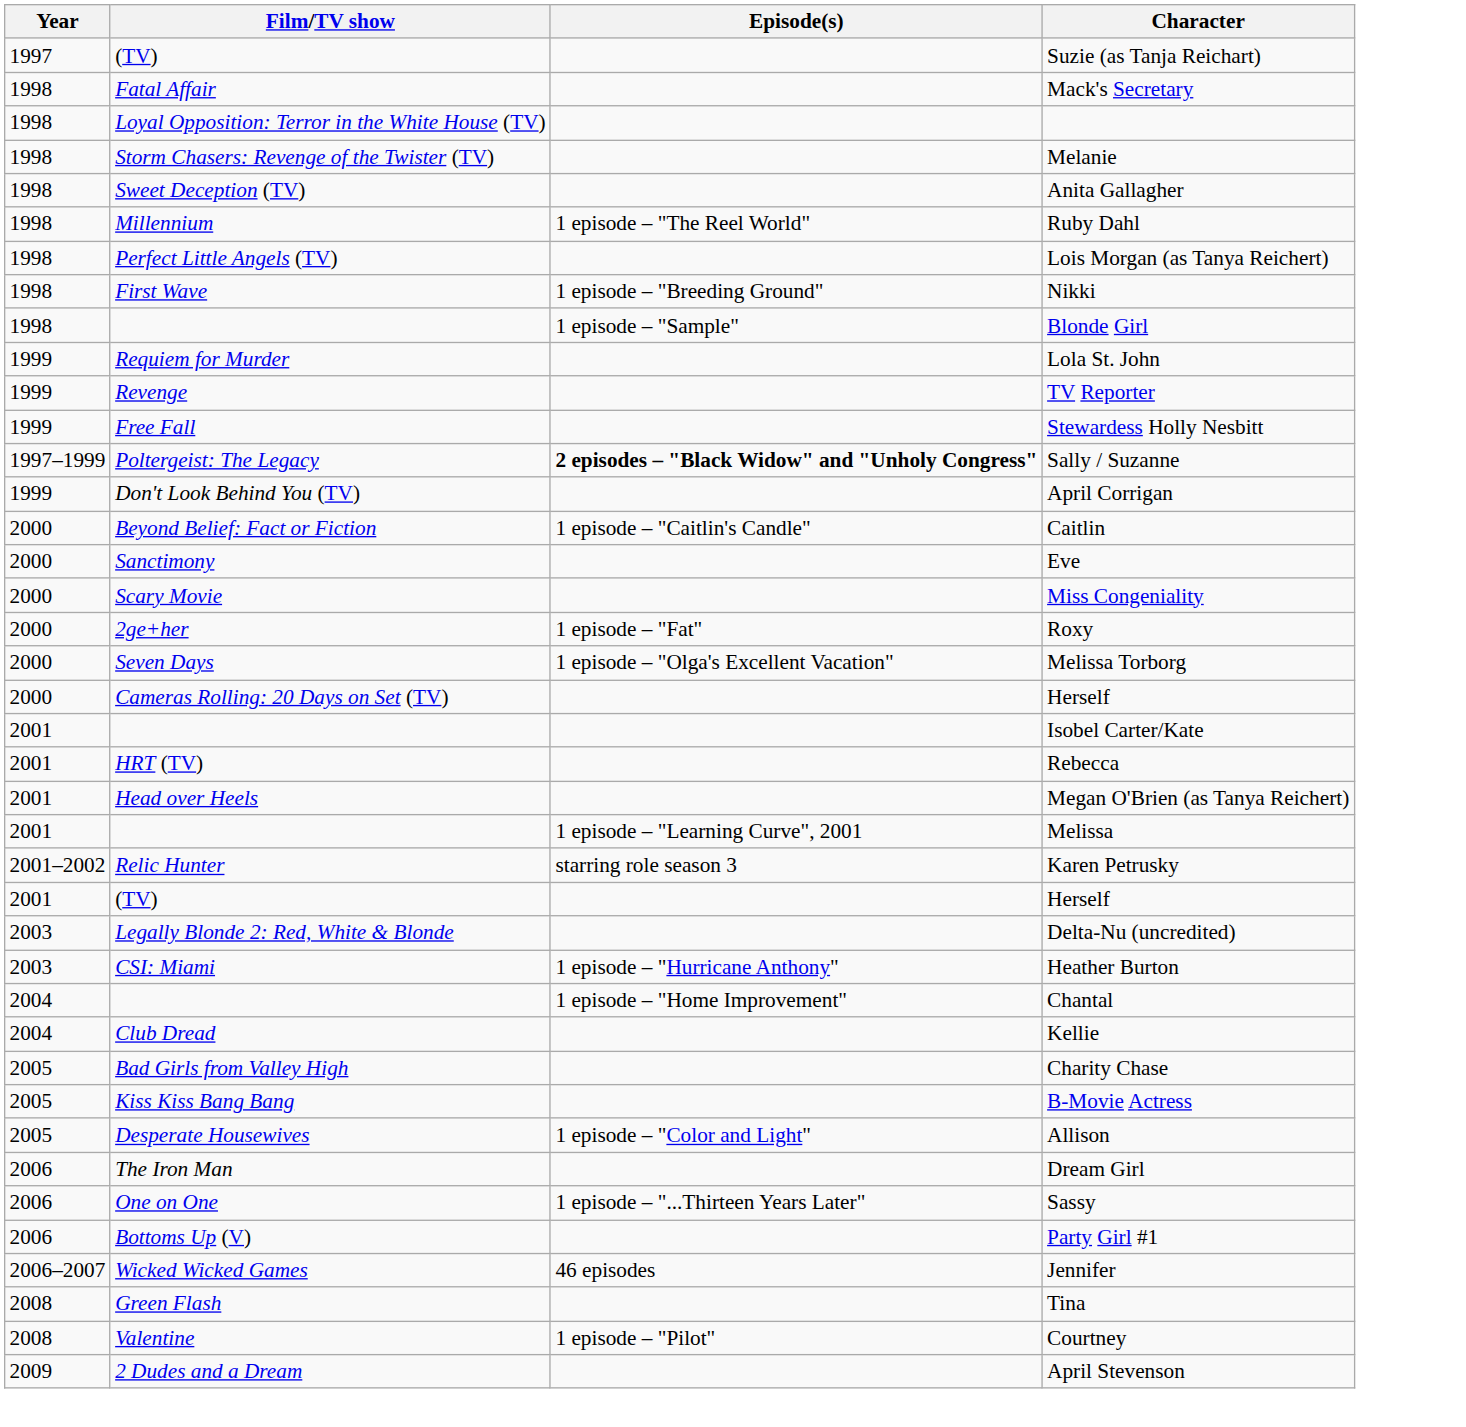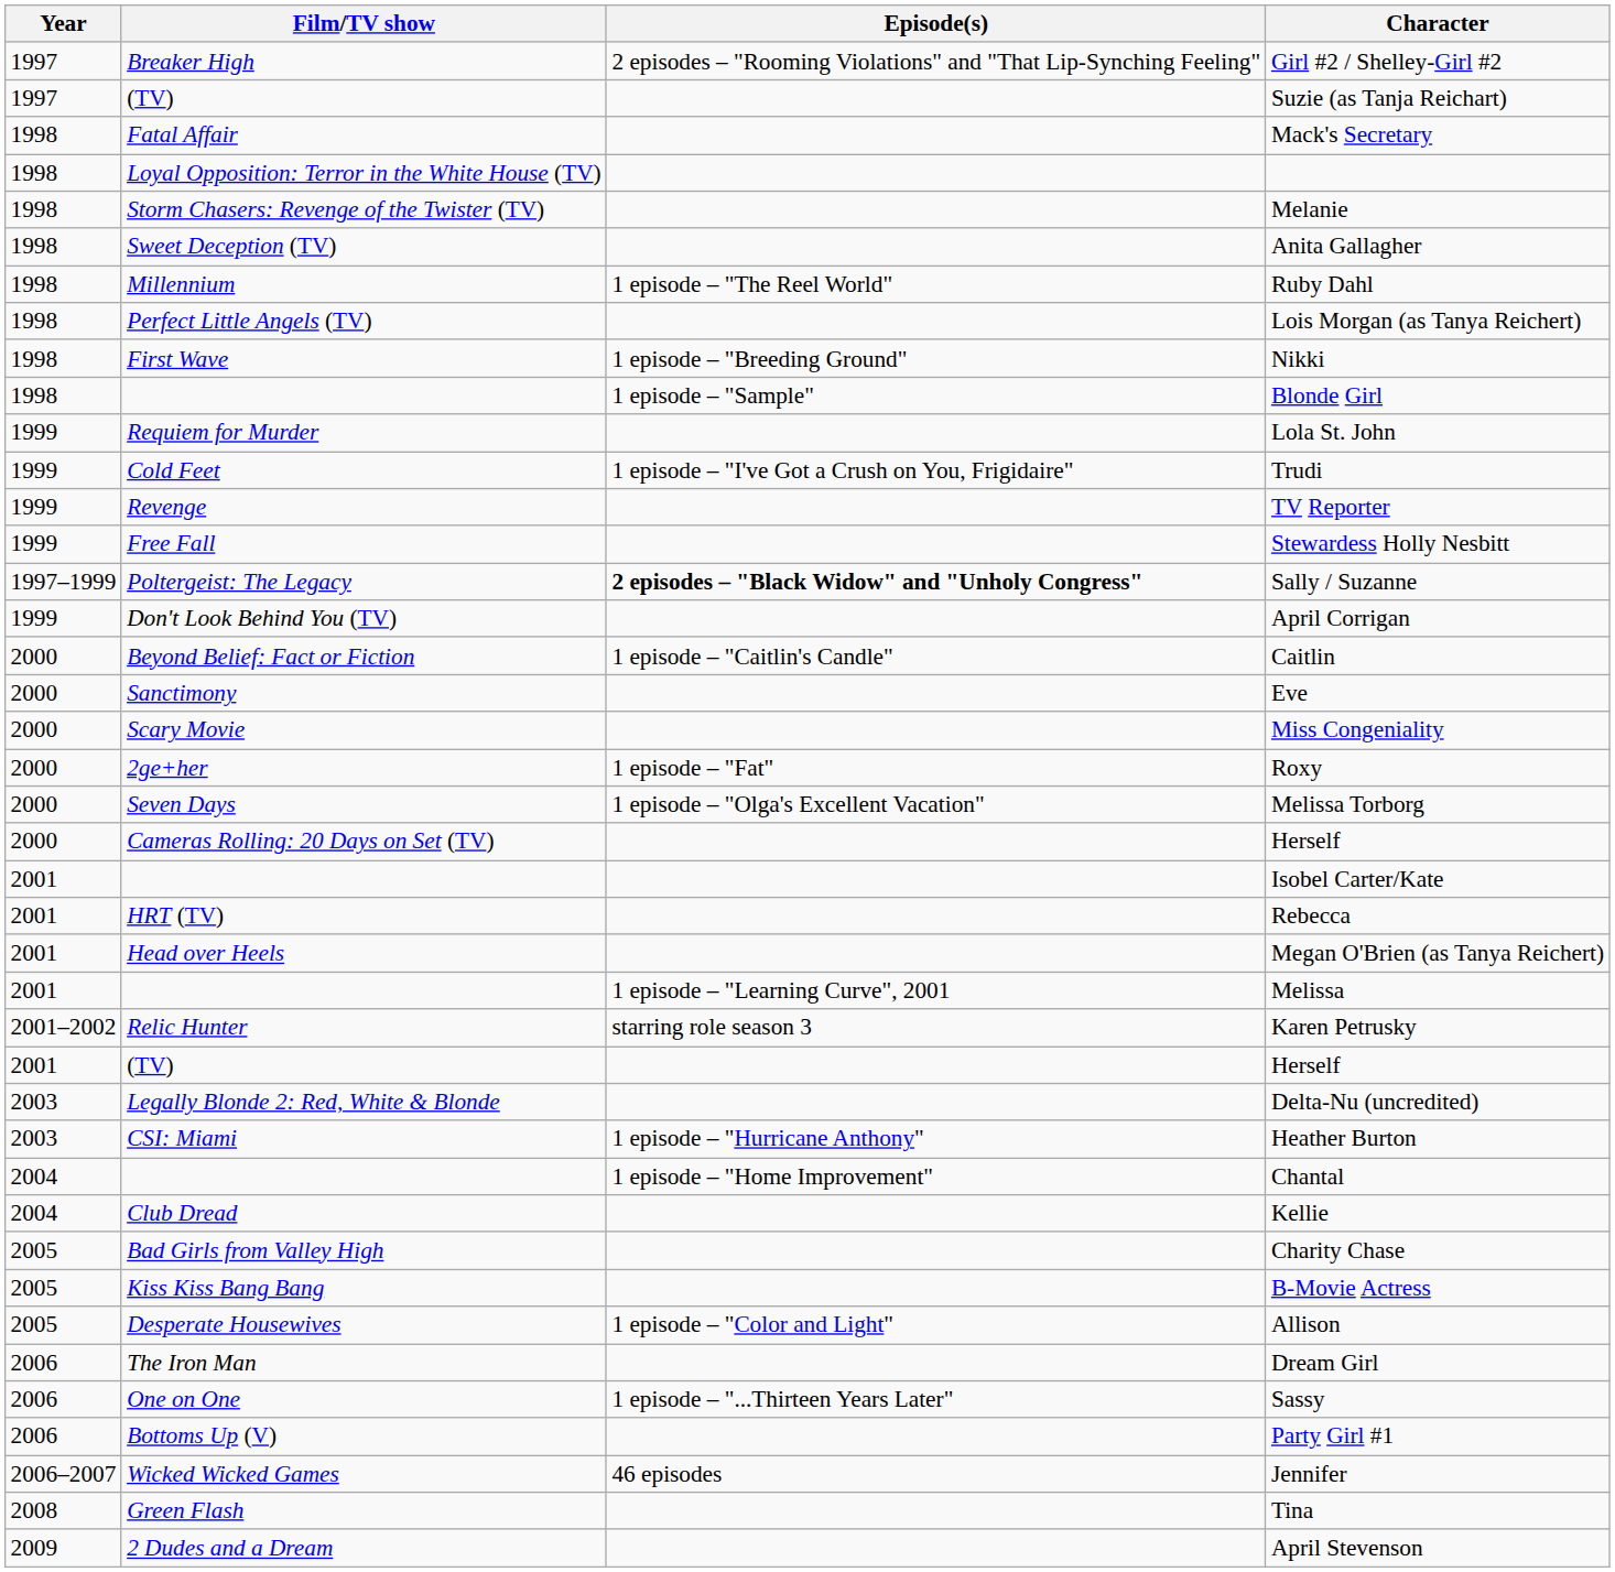 <table class="wikitable sortable" border="1">
 <tr>
 <th>Year</th>
 <th><a href='#'>Film</a>/<a href='#'>TV show</a></th>
 <th>Episode(s)</th>
 <th>Character</th>
+</tr>
+<tr>
+<td>1997</td>
+<td><em><a href='#'>Breaker High</a></em></td>
+<td>2 episodes – "Rooming Violations" and "That Lip-Synching Feeling"</td>
+<td><a href='#'>Girl</a> #2 / Shelley-<a href='#'>Girl</a> #2</td>
 </tr>
 <tr>
 <td>1997</td>
 <td><em></em> (<a href='#'>TV</a>)</td>
 <td></td>
 <td>Suzie (as Tanja Reichart)</td>
 </tr>
 <tr>
 <td>1998</td>
 <td><em><a href='#'>Fatal Affair</a></em></td>
 <td></td>
 <td>Mack's <a href='#'>Secretary</a></td>
 </tr>
 <tr>
 <td>1998</td>
 <td><em><a href='#'>Loyal Opposition: Terror in the White House</a></em> (<a href='#'>TV</a>)</td>
 <td></td>
 <td></td>
 </tr>
 <tr>
 <td>1998</td>
 <td><em><a href='#'>Storm Chasers: Revenge of the Twister</a></em> (<a href='#'>TV</a>)</td>
 <td></td>
 <td>Melanie</td>
 </tr>
 <tr>
 <td>1998</td>
 <td><em><a href='#'>Sweet Deception</a></em> (<a href='#'>TV</a>)</td>
 <td></td>
 <td>Anita Gallagher</td>
 </tr>
 <tr>
 <td>1998</td>
 <td><em><a href='#'>Millennium</a></em></td>
 <td>1 episode – "The Reel World"</td>
 <td>Ruby Dahl</td>
 </tr>
 <tr>
 <td>1998</td>
 <td><em><a href='#'>Perfect Little Angels</a></em> (<a href='#'>TV</a>)</td>
 <td></td>
 <td>Lois Morgan (as Tanya Reichert)</td>
 </tr>
 <tr>
 <td>1998</td>
 <td><em><a href='#'>First Wave</a></em></td>
 <td>1 episode – "Breeding Ground"</td>
 <td>Nikki</td>
 </tr>
 <tr>
 <td>1998</td>
 <td><em></em></td>
 <td>1 episode – "Sample"</td>
 <td><a href='#'>Blonde</a> <a href='#'>Girl</a></td>
 </tr>
 <tr>
 <td>1999</td>
 <td><em><a href='#'>Requiem for Murder</a></em></td>
 <td></td>
 <td>Lola St. John</td>
+</tr>
+<tr>
+<td>1999</td>
+<td><em><a href='#'>Cold Feet</a></em></td>
+<td>1 episode – "I've Got a Crush on You, Frigidaire"</td>
+<td>Trudi</td>
 </tr>
 <tr>
 <td>1999</td>
 <td><em><a href='#'>Revenge</a></em></td>
 <td></td>
 <td><a href='#'>TV</a> <a href='#'>Reporter</a></td>
 </tr>
 <tr>
 <td>1999</td>
 <td><em><a href='#'>Free Fall</a></em></td>
 <td></td>
 <td><a href='#'>Stewardess</a> Holly Nesbitt</td>
 </tr>
 <tr>
 <td>1997–1999</td>
 <td><em><a href='#'>Poltergeist: The Legacy</a></em></td>
 <td><strong>2 episodes – "Black Widow" and "Unholy Congress"</strong></td>
 <td>Sally / Suzanne</td>
 </tr>
 <tr>
 <td>1999</td>
 <td><em>Don't Look Behind You</em> (<a href='#'>TV</a>)</td>
 <td></td>
 <td>April Corrigan</td>
 </tr>
 <tr>
 <td>2000</td>
 <td><em><a href='#'>Beyond Belief: Fact or Fiction</a></em></td>
 <td>1 episode – "Caitlin's Candle"</td>
 <td>Caitlin</td>
 </tr>
 <tr>
 <td>2000</td>
 <td><em><a href='#'>Sanctimony</a></em></td>
 <td></td>
 <td>Eve</td>
 </tr>
 <tr>
 <td>2000</td>
 <td><em><a href='#'>Scary Movie</a></em></td>
 <td></td>
 <td><a href='#'>Miss Congeniality</a></td>
 </tr>
 <tr>
 <td>2000</td>
 <td><em><a href='#'>2ge+her</a></em></td>
 <td>1 episode – "Fat"</td>
 <td>Roxy</td>
 </tr>
 <tr>
 <td>2000</td>
 <td><em><a href='#'>Seven Days</a></em></td>
 <td>1 episode – "Olga's Excellent Vacation"</td>
 <td>Melissa Torborg</td>
 </tr>
 <tr>
 <td>2000</td>
 <td><em><a href='#'>Cameras Rolling: 20 Days on Set</a></em> (<a href='#'>TV</a>)</td>
 <td></td>
 <td>Herself</td>
 </tr>
 <tr>
 <td>2001</td>
 <td><em></em></td>
 <td></td>
 <td>Isobel Carter/Kate</td>
 </tr>
 <tr>
 <td>2001</td>
 <td><em><a href='#'>HRT</a></em> (<a href='#'>TV</a>)</td>
 <td></td>
 <td>Rebecca</td>
 </tr>
 <tr>
 <td>2001</td>
 <td><em><a href='#'>Head over Heels</a></em></td>
 <td></td>
 <td>Megan O'Brien (as Tanya Reichert)</td>
 </tr>
 <tr>
 <td>2001</td>
 <td><em></em></td>
 <td>1 episode – "Learning Curve", 2001</td>
 <td>Melissa</td>
 </tr>
 <tr>
 <td>2001–2002</td>
 <td><em><a href='#'>Relic Hunter</a></em></td>
 <td>starring role season 3</td>
 <td>Karen Petrusky</td>
 </tr>
 <tr>
 <td>2001</td>
 <td><em></em> (<a href='#'>TV</a>)</td>
 <td></td>
 <td>Herself</td>
 </tr>
 <tr>
 <td>2003</td>
 <td><em><a href='#'>Legally Blonde 2: Red, White & Blonde</a></em></td>
 <td></td>
 <td>Delta-Nu (uncredited)</td>
 </tr>
 <tr>
 <td>2003</td>
 <td><em><a href='#'>CSI: Miami</a></em></td>
 <td>1 episode – "<a href='#'>Hurricane Anthony</a>"</td>
 <td>Heather Burton</td>
 </tr>
 <tr>
 <td>2004</td>
 <td><em></em></td>
 <td>1 episode – "Home Improvement"</td>
 <td>Chantal</td>
 </tr>
 <tr>
 <td>2004</td>
 <td><em><a href='#'>Club Dread</a></em></td>
 <td></td>
 <td>Kellie</td>
 </tr>
 <tr>
 <td>2005</td>
 <td><em><a href='#'>Bad Girls from Valley High</a></em></td>
 <td></td>
 <td>Charity Chase</td>
 </tr>
 <tr>
 <td>2005</td>
 <td><em><a href='#'>Kiss Kiss Bang Bang</a></em></td>
 <td></td>
 <td><a href='#'>B-Movie</a> <a href='#'>Actress</a></td>
 </tr>
 <tr>
 <td>2005</td>
 <td><em><a href='#'>Desperate Housewives</a></em></td>
 <td>1 episode – "<a href='#'>Color and Light</a>"</td>
 <td>Allison</td>
 </tr>
 <tr>
 <td>2006</td>
 <td><em>The Iron Man</em></td>
 <td></td>
 <td>Dream Girl</td>
 </tr>
 <tr>
 <td>2006</td>
 <td><em><a href='#'>One on One</a></em></td>
 <td>1 episode – "...Thirteen Years Later"</td>
 <td>Sassy</td>
 </tr>
 <tr>
 <td>2006</td>
 <td><em><a href='#'>Bottoms Up</a></em> (<a href='#'>V</a>)</td>
 <td></td>
 <td><a href='#'>Party</a> <a href='#'>Girl</a> #1</td>
 </tr>
 <tr>
 <td>2006–2007</td>
 <td><em><a href='#'>Wicked Wicked Games</a></em></td>
 <td>46 episodes</td>
 <td>Jennifer</td>
 </tr>
 <tr>
 <td>2008</td>
 <td><em><a href='#'>Green Flash</a></em></td>
 <td></td>
 <td>Tina</td>
 </tr>
 <tr>
-<td>2008</td>
-<td><em><a href='#'>Valentine</a></em></td>
-<td>1 episode – "Pilot"</td>
-<td>Courtney</td>
-</tr>
-<tr>
 <td>2009</td>
 <td><em><a href='#'>2 Dudes and a Dream</a></em></td>
 <td></td>
 <td>April Stevenson</td>
 </tr>
 </table>
